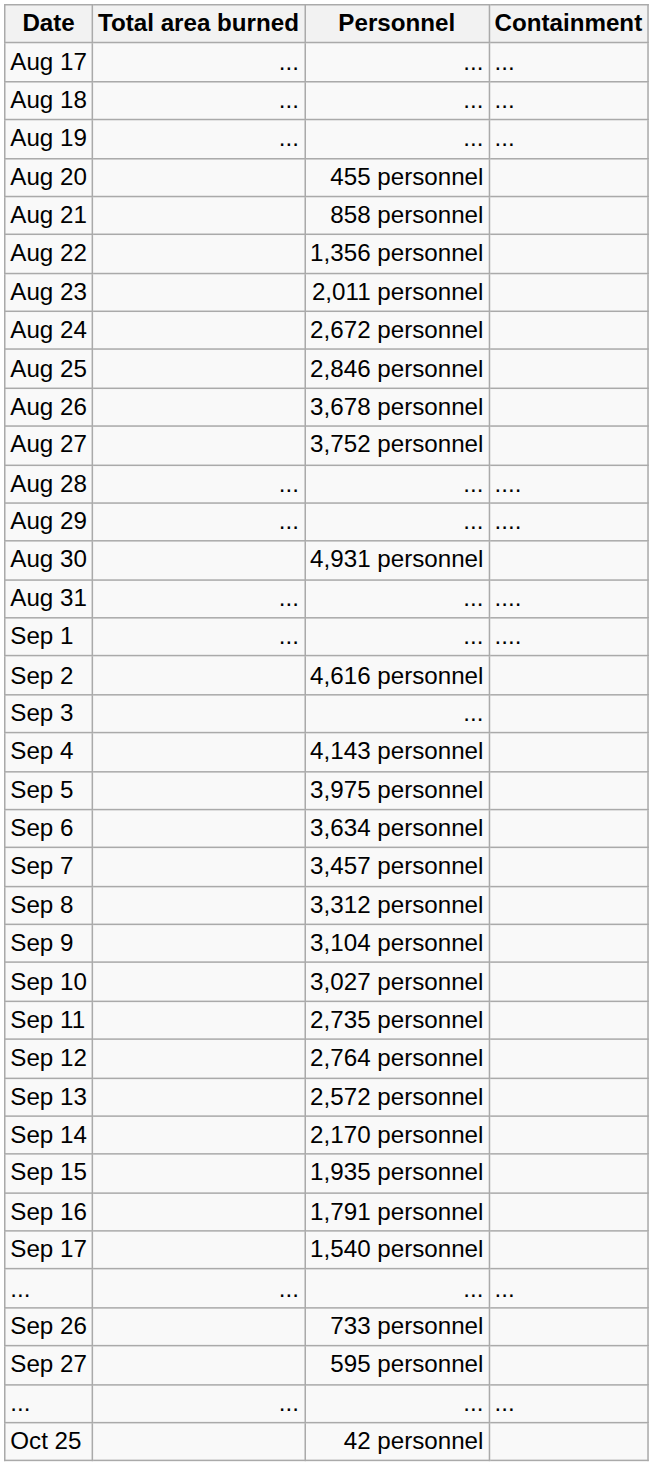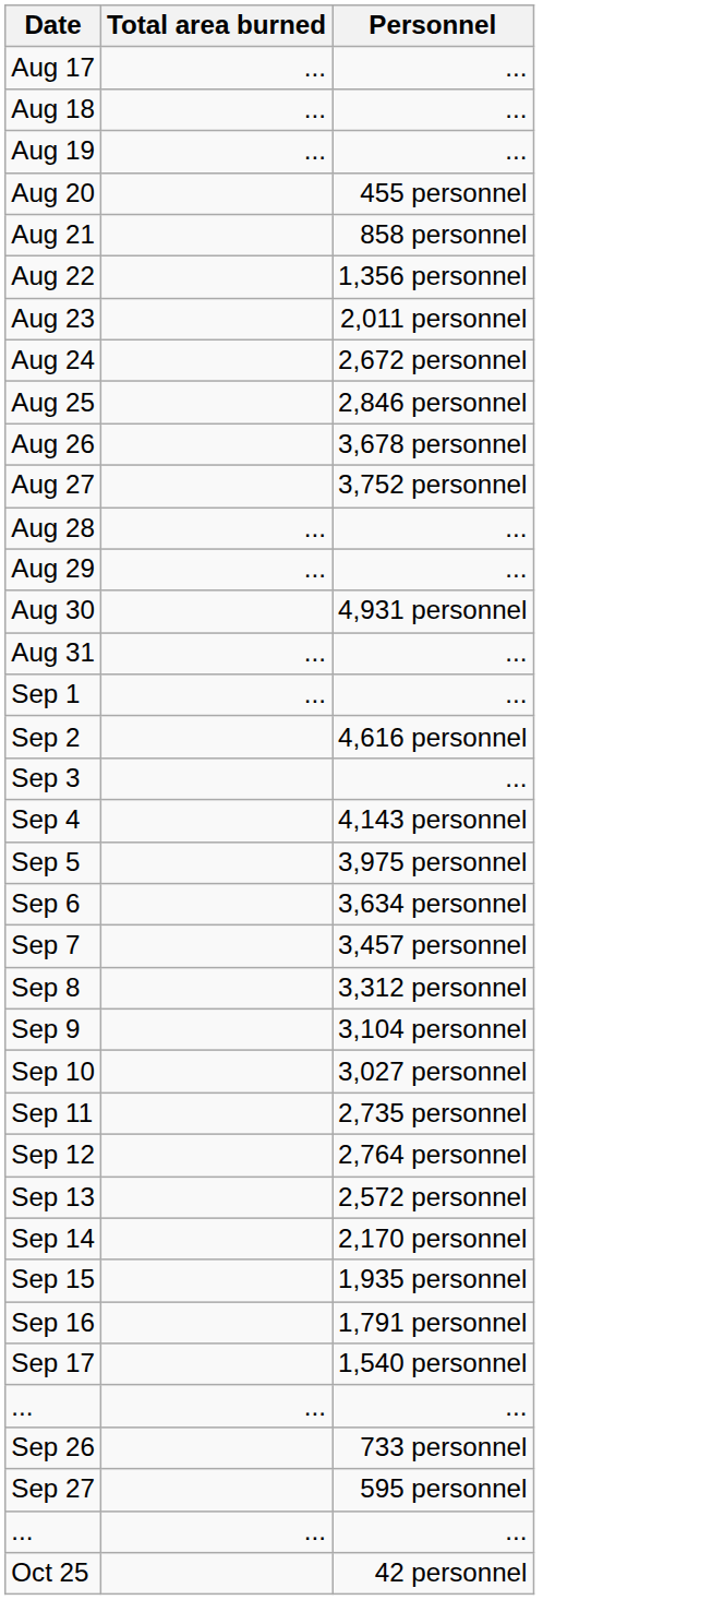 <table class="wikitable" style="text-align: right;">
 <tr>
 <th>Date</th>
 <th>Total area burned</th>
 <th>Personnel</th>
-<th>Containment</th>
 </tr>
 <tr>
 <td style="text-align: left;">Aug 17</td>
 <td>...</td>
 <td>...</td>
-<td style="text-align: left;">...</td>
 </tr>
 <tr>
 <td style="text-align: left;">Aug 18</td>
 <td>...</td>
 <td>...</td>
-<td style="text-align: left;">...</td>
 </tr>
 <tr>
 <td style="text-align: left;">Aug 19</td>
 <td>...</td>
 <td>...</td>
-<td style="text-align: left;">...</td>
 </tr>
 <tr>
 <td style="text-align: left;">Aug 20</td>
 <td></td>
 <td>455 personnel</td>
-<td style="text-align: left;"></td>
 </tr>
 <tr>
 <td style="text-align: left;">Aug 21</td>
 <td></td>
 <td>858 personnel</td>
-<td style="text-align: left;"></td>
 </tr>
 <tr>
 <td style="text-align: left;">Aug 22</td>
 <td></td>
 <td>1,356 personnel</td>
-<td style="text-align: left;"></td>
 </tr>
 <tr>
 <td style="text-align: left;">Aug 23</td>
 <td></td>
 <td>2,011 personnel</td>
-<td style="text-align: left;"></td>
 </tr>
 <tr>
 <td style="text-align: left;">Aug 24</td>
 <td></td>
 <td>2,672 personnel</td>
-<td style="text-align: left;"></td>
 </tr>
 <tr>
 <td style="text-align: left;">Aug 25</td>
 <td></td>
 <td>2,846 personnel</td>
-<td style="text-align: left;"></td>
 </tr>
 <tr>
 <td style="text-align: left;">Aug 26</td>
 <td></td>
 <td>3,678 personnel</td>
-<td style="text-align: left;"></td>
 </tr>
 <tr>
 <td style="text-align: left;">Aug 27</td>
 <td></td>
 <td>3,752 personnel</td>
-<td style="text-align: left;"></td>
 </tr>
 <tr>
 <td style="text-align: left;">Aug 28</td>
 <td>...</td>
 <td>...</td>
-<td style="text-align: left;">....</td>
 </tr>
 <tr>
 <td style="text-align: left;">Aug 29</td>
 <td>...</td>
 <td>...</td>
-<td style="text-align: left;">....</td>
 </tr>
 <tr>
 <td style="text-align: left;">Aug 30</td>
 <td></td>
 <td>4,931 personnel</td>
-<td style="text-align: left;"></td>
 </tr>
 <tr>
 <td style="text-align: left;">Aug 31</td>
 <td>...</td>
 <td>...</td>
-<td style="text-align: left;">....</td>
 </tr>
 <tr>
 <td style="text-align: left;">Sep 1</td>
 <td>...</td>
 <td>...</td>
-<td style="text-align: left;">....</td>
 </tr>
 <tr>
 <td style="text-align: left;">Sep 2</td>
 <td></td>
 <td>4,616 personnel</td>
-<td style="text-align: left;"></td>
 </tr>
 <tr>
 <td style="text-align: left;">Sep 3</td>
 <td></td>
 <td>...</td>
-<td style="text-align: left;"></td>
 </tr>
 <tr>
 <td style="text-align: left;">Sep 4</td>
 <td></td>
 <td>4,143 personnel</td>
-<td style="text-align: left;"></td>
 </tr>
 <tr>
 <td style="text-align: left;">Sep 5</td>
 <td></td>
 <td>3,975 personnel</td>
-<td style="text-align: left;"></td>
 </tr>
 <tr>
 <td style="text-align: left;">Sep 6</td>
 <td></td>
 <td>3,634 personnel</td>
-<td style="text-align: left;"></td>
 </tr>
 <tr>
 <td style="text-align: left;">Sep 7</td>
 <td></td>
 <td>3,457 personnel</td>
-<td style="text-align: left;"></td>
 </tr>
 <tr>
 <td style="text-align: left;">Sep 8</td>
 <td></td>
 <td>3,312 personnel</td>
-<td style="text-align: left;"></td>
 </tr>
 <tr>
 <td style="text-align: left;">Sep 9</td>
 <td></td>
 <td>3,104 personnel</td>
-<td style="text-align: left;"></td>
 </tr>
 <tr>
 <td style="text-align: left;">Sep 10</td>
 <td></td>
 <td>3,027 personnel</td>
-<td style="text-align: left;"></td>
 </tr>
 <tr>
 <td style="text-align: left;">Sep 11</td>
 <td></td>
 <td>2,735 personnel</td>
-<td style="text-align: left;"></td>
 </tr>
 <tr>
 <td style="text-align: left;">Sep 12</td>
 <td></td>
 <td>2,764 personnel</td>
-<td style="text-align: left;"></td>
 </tr>
 <tr>
 <td style="text-align: left;">Sep 13</td>
 <td></td>
 <td>2,572 personnel</td>
-<td style="text-align: left;"></td>
 </tr>
 <tr>
 <td style="text-align: left;">Sep 14</td>
 <td></td>
 <td>2,170 personnel</td>
-<td style="text-align: left;"></td>
 </tr>
 <tr>
 <td style="text-align: left;">Sep 15</td>
 <td></td>
 <td>1,935 personnel</td>
-<td style="text-align: left;"></td>
 </tr>
 <tr>
 <td style="text-align: left;">Sep 16</td>
 <td></td>
 <td>1,791 personnel</td>
-<td style="text-align: left;"></td>
 </tr>
 <tr>
 <td style="text-align: left;">Sep 17</td>
 <td></td>
 <td>1,540 personnel</td>
-<td style="text-align: left;"></td>
 </tr>
 <tr>
 <td style="text-align: left;">...</td>
 <td>...</td>
 <td>...</td>
-<td style="text-align: left;">...</td>
 </tr>
 <tr>
 <td style="text-align: left;">Sep 26</td>
 <td></td>
 <td>733 personnel</td>
-<td style="text-align: left;"></td>
 </tr>
 <tr>
 <td style="text-align: left;">Sep 27</td>
 <td></td>
 <td>595 personnel</td>
-<td style="text-align: left;"></td>
 </tr>
 <tr>
 <td style="text-align: left;">...</td>
 <td>...</td>
 <td>...</td>
-<td style="text-align: left;">...</td>
 </tr>
 <tr>
 <td style="text-align: left;">Oct 25</td>
 <td></td>
 <td>42 personnel</td>
-<td style="text-align: left;"></td>
 </tr>
 </table>
